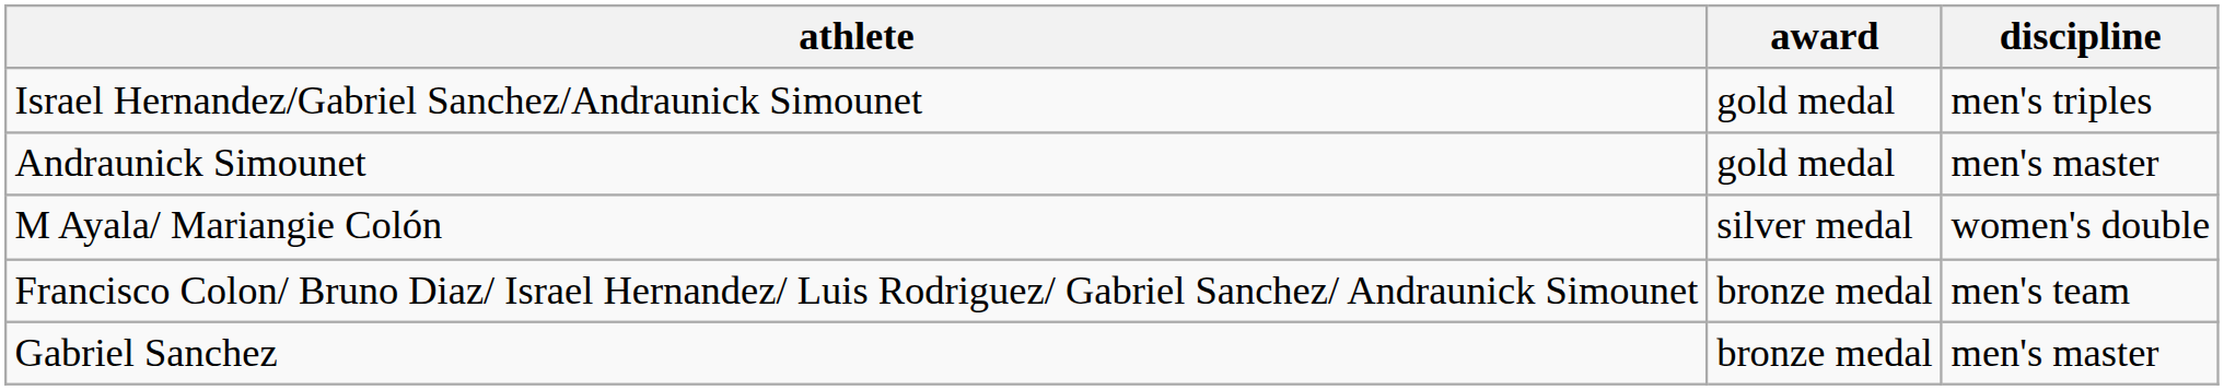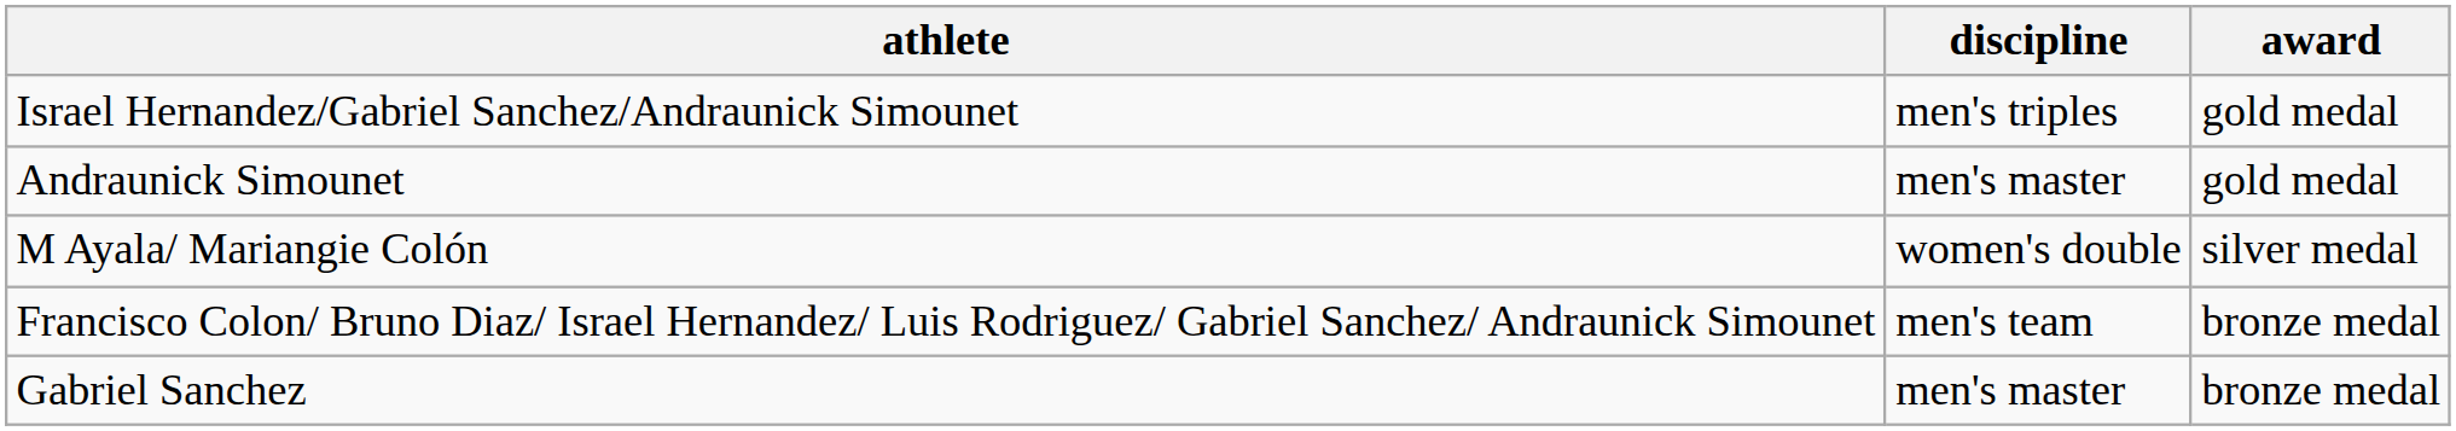 <table class="wikitable">
 <tr>
 <th>athlete</th>
+<th>discipline</th>
 <th>award</th>
-<th>discipline</th>
 </tr>
 <tr>
 <td>Israel Hernandez/Gabriel Sanchez/Andraunick Simounet</td>
+<td>men's triples</td>
 <td>gold medal</td>
-<td>men's triples</td>
 </tr>
 <tr>
 <td>Andraunick Simounet</td>
+<td>men's master</td>
 <td>gold medal</td>
-<td>men's master</td>
 </tr>
 <tr>
 <td>M Ayala/ Mariangie Colón</td>
+<td>women's double</td>
 <td>silver medal</td>
-<td>women's double</td>
 </tr>
 <tr>
 <td>Francisco Colon/ Bruno Diaz/ Israel Hernandez/ Luis Rodriguez/ Gabriel Sanchez/ Andraunick Simounet</td>
+<td>men's team</td>
 <td>bronze medal</td>
-<td>men's team</td>
 </tr>
 <tr>
 <td>Gabriel Sanchez</td>
+<td>men's master</td>
 <td>bronze medal</td>
-<td>men's master</td>
 </tr>
 </table>
